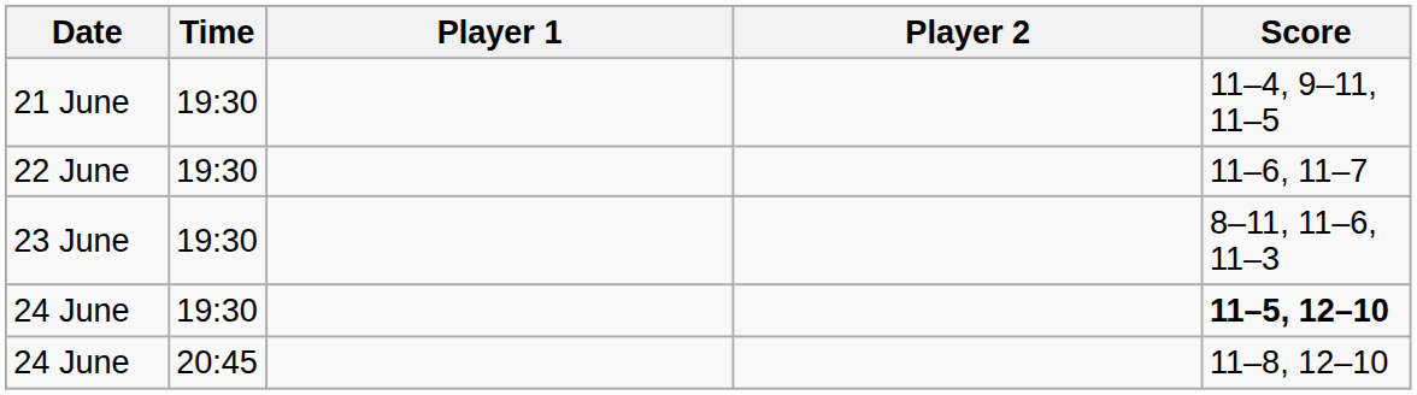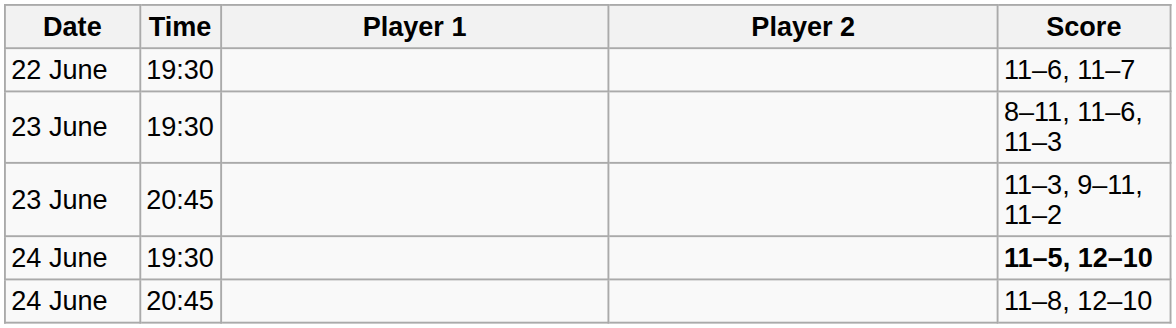 <table class="sortable wikitable" style="font-size:90%">
 <tr>
 <th width="65">Date</th>
 <th width="30">Time</th>
 <th width="200">Player 1</th>
 <th width="200">Player 2</th>
 <th width="85">Score</th>
-</tr>
-<tr>
-<td>21 June</td>
-<td>19:30</td>
-<td><strong></strong></td>
-<td></td>
-<td>11–4, 9–11, 11–5</td>
 </tr>
 <tr>
 <td>22 June</td>
 <td>19:30</td>
 <td><strong></strong></td>
 <td></td>
 <td>11–6, 11–7</td>
 </tr>
 <tr>
 <td>23 June</td>
 <td>19:30</td>
 <td></td>
 <td><strong></strong></td>
 <td>8–11, 11–6, 11–3</td>
 </tr>
 <tr>
+<td>23 June</td>
+<td>20:45</td>
+<td><strong></strong></td>
+<td></td>
+<td>11–3, 9–11, 11–2</td>
+</tr>
+<tr>
 <td>24 June</td>
 <td>19:30</td>
 <td><strong></strong></td>
 <td></td>
 <td><strong>11–5, 12–10</strong></td>
 </tr>
 <tr>
 <td>24 June</td>
 <td>20:45</td>
 <td><strong></strong></td>
 <td></td>
 <td>11–8, 12–10</td>
 </tr>
 </table>
